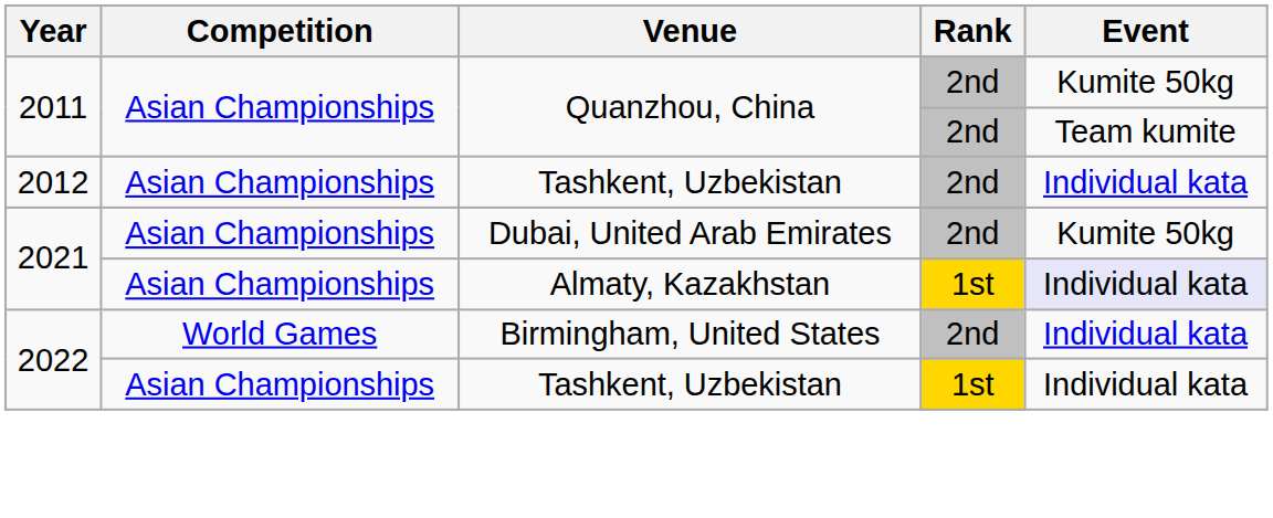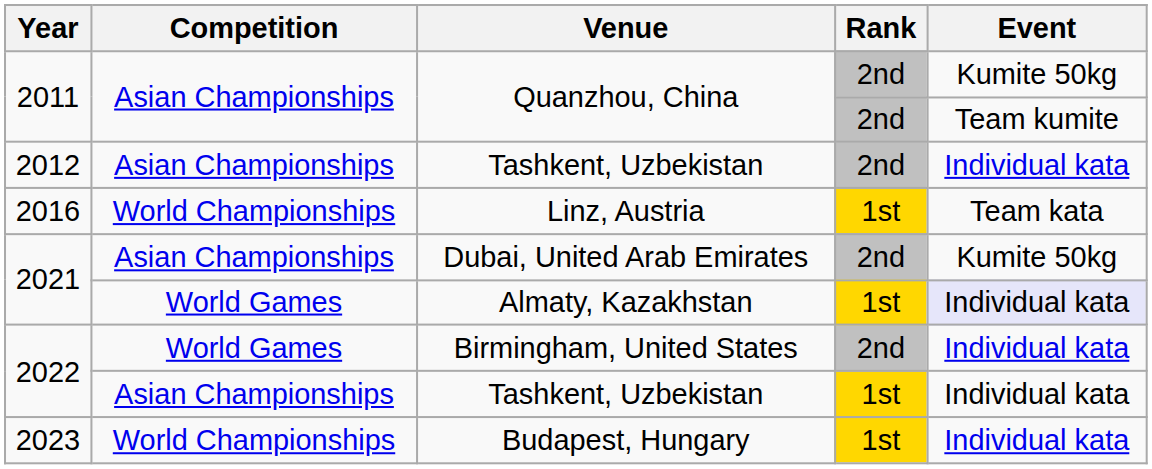 <table class="wikitable sortable" width=45% style="font-size:90%; text-align:center;">
 <tr>
 <th>Year</th>
 <th>Competition</th>
 <th>Venue</th>
 <th>Rank</th>
 <th>Event</th>
 </tr>
 <tr>
 <td rowspan=2>2011</td>
 <td rowspan=2><a href='#'>Asian Championships</a></td>
 <td rowspan=2>Quanzhou, China</td>
 <td bgcolor="silver">2nd</td>
 <td>Kumite 50kg</td>
 </tr>
 <tr>
 <td bgcolor="silver">2nd</td>
 <td>Team kumite</td>
 </tr>
 <tr>
 <td>2012</td>
 <td><a href='#'>Asian Championships</a></td>
 <td>Tashkent, Uzbekistan</td>
 <td bgcolor="silver">2nd</td>
 <td><a href='#'>Individual kata</a></td>
 </tr>
 <tr>
+<td>2016</td>
+<td><a href='#'>World Championships</a></td>
+<td>Linz, Austria</td>
+<td bgcolor="gold">1st</td>
+<td>Team kata</td>
+</tr>
+<tr>
 <td rowspan=2>2021</td>
 <td><a href='#'>Asian Championships</a></td>
 <td>Dubai, United Arab Emirates</td>
 <td bgcolor="silver">2nd</td>
 <td>Kumite 50kg</td>
 </tr>
 <tr>
-<td><a href='#'>Asian Championships</a></td>
+<td><a href='#'>World Games</a></td>
 <td>Almaty, Kazakhstan</td>
 <td bgcolor="gold">1st</td>
 <td style="background: lavender;">Individual kata</td>
 </tr>
 <tr>
 <td rowspan=2>2022</td>
 <td><a href='#'>World Games</a></td>
 <td>Birmingham, United States</td>
 <td bgcolor="silver">2nd</td>
 <td><a href='#'>Individual kata</a></td>
 </tr>
 <tr>
 <td><a href='#'>Asian Championships</a></td>
 <td>Tashkent, Uzbekistan</td>
 <td bgcolor="gold">1st</td>
 <td>Individual kata</td>
 </tr>
+<tr>
+<td>2023</td>
+<td><a href='#'>World Championships</a></td>
+<td>Budapest, Hungary</td>
+<td bgcolor="gold">1st</td>
+<td><a href='#'>Individual kata</a></td>
+</tr>
 </table>
